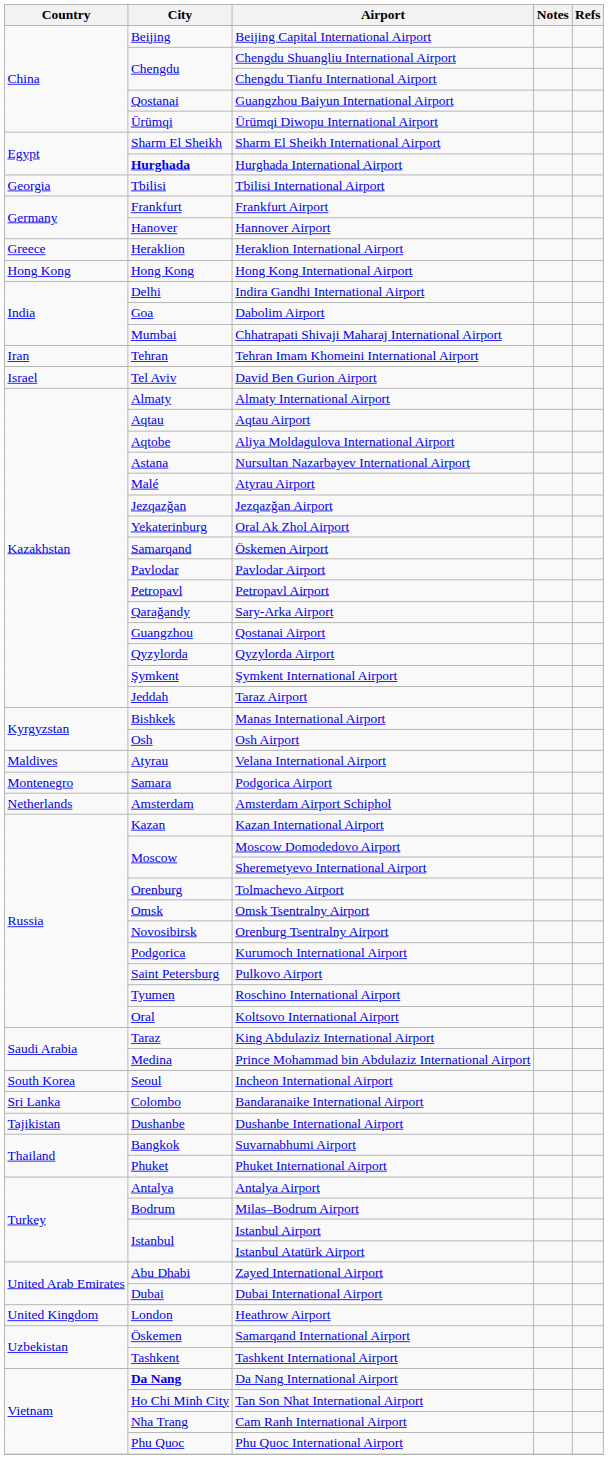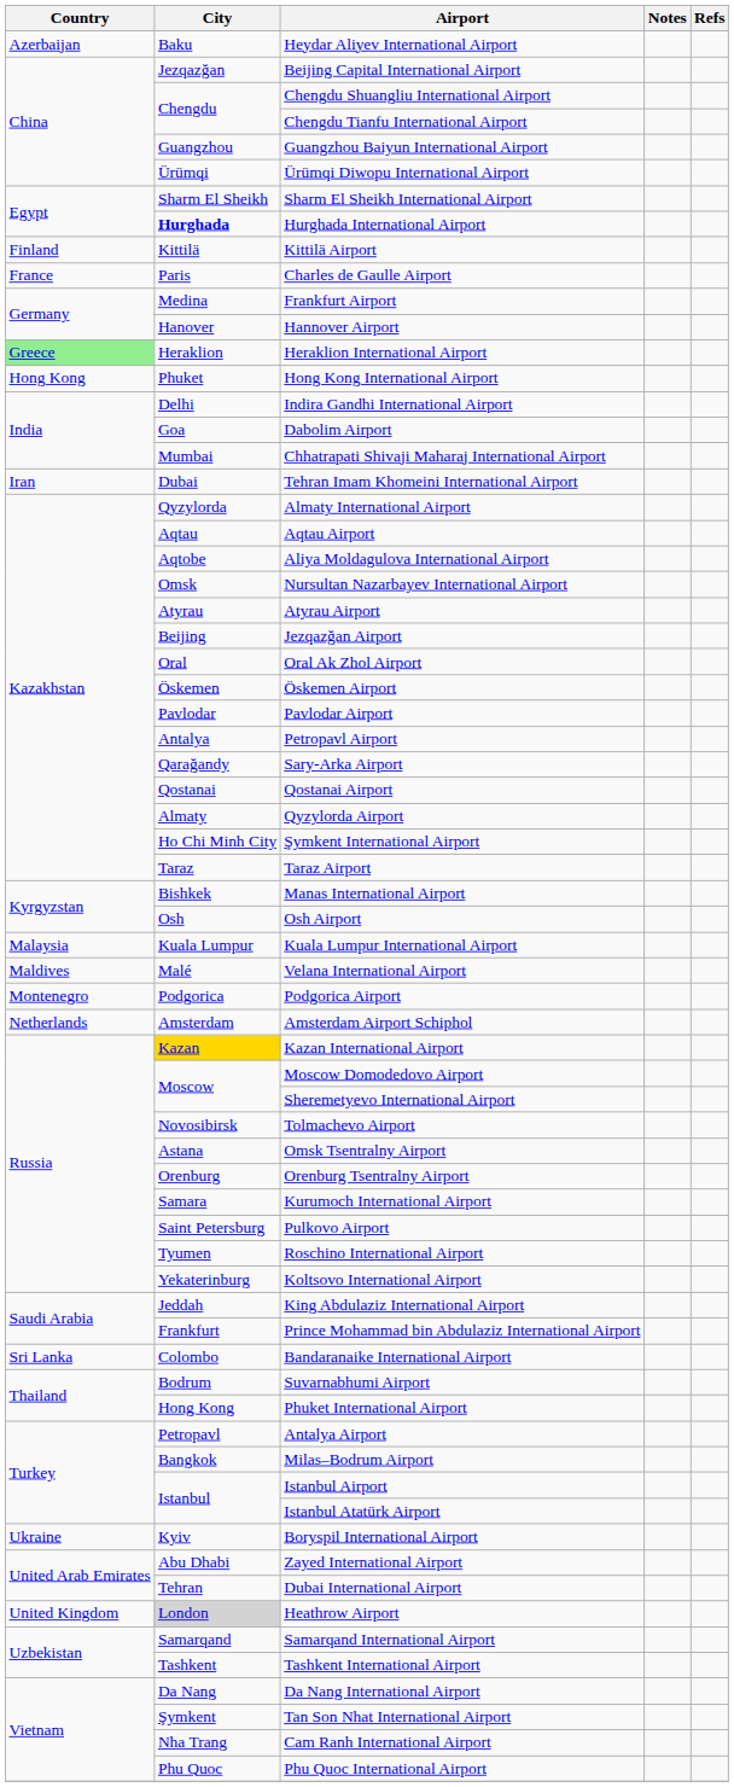 <table class="wikitable sortable">
 <tr>
 <th>Country</th>
 <th>City</th>
 <th>Airport</th>
 <th>Notes</th>
 <th class="unsortable">Refs</th>
 </tr>
 <tr>
+<td><a href='#'>Azerbaijan</a></td>
+<td><a href='#'>Baku</a></td>
+<td><a href='#'>Heydar Aliyev International Airport</a></td>
+<td align=center></td>
+<td align=center></td>
+</tr>
+<tr>
 <td rowspan="5"><a href='#'>China</a></td>
-<td><a href='#'>Beijing</a></td>
+<td><a href='#'>Jezqazğan</a></td>
 <td><a href='#'>Beijing Capital International Airport</a></td>
 <td align=center></td>
 <td align=center></td>
 </tr>
 <tr>
 <td rowspan="2"><a href='#'>Chengdu</a></td>
 <td><a href='#'>Chengdu Shuangliu International Airport</a></td>
 <td></td>
 <td align=center></td>
 </tr>
 <tr>
 <td><a href='#'>Chengdu Tianfu International Airport</a></td>
 <td></td>
 <td align=center></td>
 </tr>
 <tr>
-<td><a href='#'>Qostanai</a></td>
+<td><a href='#'>Guangzhou</a></td>
 <td><a href='#'>Guangzhou Baiyun International Airport</a></td>
 <td align=center></td>
 <td align=center></td>
 </tr>
 <tr>
 <td><a href='#'>Ürümqi</a></td>
 <td><a href='#'>Ürümqi Diwopu International Airport</a></td>
 <td aling=center></td>
 <td align=center></td>
 </tr>
 <tr>
 <td rowspan="2"><a href='#'>Egypt</a></td>
 <td><a href='#'>Sharm El Sheikh</a></td>
 <td><a href='#'>Sharm El Sheikh International Airport</a></td>
 <td></td>
 <td align=center></td>
 </tr>
 <tr>
 <td><strong><a href='#'>Hurghada</a></strong></td>
 <td><a href='#'>Hurghada International Airport</a></td>
 <td></td>
 <td align=center></td>
 </tr>
 <tr>
-<td><a href='#'>Georgia</a></td>
-<td><a href='#'>Tbilisi</a></td>
-<td><a href='#'>Tbilisi International Airport</a></td>
+<td><a href='#'>Finland</a></td>
+<td><a href='#'>Kittilä</a></td>
+<td><a href='#'>Kittilä Airport</a></td>
+<td></td>
 <td align=center></td>
+</tr>
+<tr>
+<td><a href='#'>France</a></td>
+<td><a href='#'>Paris</a></td>
+<td><a href='#'>Charles de Gaulle Airport</a></td>
+<td></td>
 <td align=center></td>
 </tr>
 <tr>
 <td rowspan="2"><a href='#'>Germany</a></td>
-<td><a href='#'>Frankfurt</a></td>
+<td><a href='#'>Medina</a></td>
 <td><a href='#'>Frankfurt Airport</a></td>
 <td align=center></td>
 <td align=center></td>
 </tr>
 <tr>
 <td><a href='#'>Hanover</a></td>
 <td><a href='#'>Hannover Airport</a></td>
 <td></td>
 <td align=center></td>
 </tr>
 <tr>
-<td><a href='#'>Greece</a></td>
+<td style="background: lightgreen;"><a href='#'>Greece</a></td>
 <td><a href='#'>Heraklion</a></td>
 <td><a href='#'>Heraklion International Airport</a></td>
 <td></td>
 <td align=center></td>
 </tr>
 <tr>
 <td><a href='#'>Hong Kong</a></td>
-<td><a href='#'>Hong Kong</a></td>
+<td><a href='#'>Phuket</a></td>
 <td><a href='#'>Hong Kong International Airport</a></td>
 <td></td>
 <td align=center></td>
 </tr>
 <tr>
 <td rowspan="3"><a href='#'>India</a></td>
 <td><a href='#'>Delhi</a></td>
 <td><a href='#'>Indira Gandhi International Airport</a></td>
 <td align=center></td>
 <td align=center></td>
 </tr>
 <tr>
 <td><a href='#'>Goa</a></td>
 <td><a href='#'>Dabolim Airport</a></td>
 <td></td>
 <td align=center></td>
 </tr>
 <tr>
 <td><a href='#'>Mumbai</a></td>
 <td><a href='#'>Chhatrapati Shivaji Maharaj International Airport</a></td>
 <td></td>
 <td align=center></td>
 </tr>
 <tr>
 <td><a href='#'>Iran</a></td>
-<td><a href='#'>Tehran</a></td>
+<td><a href='#'>Dubai</a></td>
 <td><a href='#'>Tehran Imam Khomeini International Airport</a></td>
 <td></td>
 <td align=center></td>
 </tr>
 <tr>
-<td><a href='#'>Israel</a></td>
-<td><a href='#'>Tel Aviv</a></td>
-<td><a href='#'>David Ben Gurion Airport</a></td>
-<td></td>
-<td align=center></td>
-</tr>
-<tr>
 <td rowspan="15"><a href='#'>Kazakhstan</a></td>
-<td><a href='#'>Almaty</a></td>
+<td><a href='#'>Qyzylorda</a></td>
 <td><a href='#'>Almaty International Airport</a></td>
 <td></td>
 <td align=center></td>
 </tr>
 <tr>
 <td><a href='#'>Aqtau</a></td>
 <td><a href='#'>Aqtau Airport</a></td>
 <td align=center></td>
 <td align=center></td>
 </tr>
 <tr>
 <td><a href='#'>Aqtobe</a></td>
 <td><a href='#'>Aliya Moldagulova International Airport</a></td>
 <td align=center></td>
 <td align=center></td>
 </tr>
 <tr>
-<td><a href='#'>Astana</a></td>
+<td><a href='#'>Omsk</a></td>
 <td><a href='#'>Nursultan Nazarbayev International Airport</a></td>
 <td></td>
 <td align=center></td>
 </tr>
 <tr>
-<td><a href='#'>Malé</a></td>
+<td><a href='#'>Atyrau</a></td>
 <td><a href='#'>Atyrau Airport</a></td>
 <td></td>
 <td align=center></td>
 </tr>
 <tr>
-<td><a href='#'>Jezqazğan</a></td>
+<td><a href='#'>Beijing</a></td>
 <td><a href='#'>Jezqazğan Airport</a></td>
 <td></td>
 <td align=center></td>
 </tr>
 <tr>
-<td><a href='#'>Yekaterinburg</a></td>
+<td><a href='#'>Oral</a></td>
 <td><a href='#'>Oral Ak Zhol Airport</a></td>
 <td align=center></td>
 <td align=center></td>
 </tr>
 <tr>
-<td><a href='#'>Samarqand</a></td>
+<td><a href='#'>Öskemen</a></td>
 <td><a href='#'>Öskemen Airport</a></td>
 <td align=center></td>
 <td align=center></td>
 </tr>
 <tr>
 <td><a href='#'>Pavlodar</a></td>
 <td><a href='#'>Pavlodar Airport</a></td>
 <td></td>
 <td align=center></td>
 </tr>
 <tr>
-<td><a href='#'>Petropavl</a></td>
+<td><a href='#'>Antalya</a></td>
 <td><a href='#'>Petropavl Airport</a></td>
 <td></td>
 <td align=center></td>
 </tr>
 <tr>
 <td><a href='#'>Qarağandy</a></td>
 <td><a href='#'>Sary-Arka Airport</a></td>
 <td></td>
 <td align=center></td>
 </tr>
 <tr>
-<td><a href='#'>Guangzhou</a></td>
+<td><a href='#'>Qostanai</a></td>
 <td><a href='#'>Qostanai Airport</a></td>
 <td></td>
 <td align=center></td>
 </tr>
 <tr>
-<td><a href='#'>Qyzylorda</a></td>
+<td><a href='#'>Almaty</a></td>
 <td><a href='#'>Qyzylorda Airport</a></td>
 <td align=center></td>
 <td align=center></td>
 </tr>
 <tr>
-<td><a href='#'>Şymkent</a></td>
+<td><a href='#'>Ho Chi Minh City</a></td>
 <td><a href='#'>Şymkent International Airport</a></td>
 <td align=center></td>
 <td align=center></td>
 </tr>
 <tr>
-<td><a href='#'>Jeddah</a></td>
+<td><a href='#'>Taraz</a></td>
 <td><a href='#'>Taraz Airport</a></td>
 <td></td>
 <td align=center></td>
 </tr>
 <tr>
 <td rowspan="2"><a href='#'>Kyrgyzstan</a></td>
 <td><a href='#'>Bishkek</a></td>
 <td><a href='#'>Manas International Airport</a></td>
 <td align=center></td>
 <td align=center></td>
 </tr>
 <tr>
 <td><a href='#'>Osh</a></td>
 <td><a href='#'>Osh Airport</a></td>
 <td></td>
 <td align=center></td>
 </tr>
 <tr>
+<td><a href='#'>Malaysia</a></td>
+<td><a href='#'>Kuala Lumpur</a></td>
+<td><a href='#'>Kuala Lumpur International Airport</a></td>
+<td></td>
+<td align=center></td>
+</tr>
+<tr>
 <td><a href='#'>Maldives</a></td>
-<td><a href='#'>Atyrau</a></td>
+<td><a href='#'>Malé</a></td>
 <td><a href='#'>Velana International Airport</a></td>
 <td align=center></td>
 <td align=center></td>
 </tr>
 <tr>
 <td><a href='#'>Montenegro</a></td>
-<td><a href='#'>Samara</a></td>
+<td><a href='#'>Podgorica</a></td>
 <td><a href='#'>Podgorica Airport</a></td>
 <td></td>
 <td align=center></td>
 </tr>
 <tr>
 <td><a href='#'>Netherlands</a></td>
 <td><a href='#'>Amsterdam</a></td>
 <td><a href='#'>Amsterdam Airport Schiphol</a></td>
 <td align=center></td>
 <td align=center></td>
 </tr>
 <tr>
 <td rowspan="10"><a href='#'>Russia</a></td>
-<td><a href='#'>Kazan</a></td>
+<td style="background: gold;"><a href='#'>Kazan</a></td>
 <td><a href='#'>Kazan International Airport</a></td>
 <td></td>
 <td align=center></td>
 </tr>
 <tr>
 <td rowspan="2"><a href='#'>Moscow</a></td>
 <td><a href='#'>Moscow Domodedovo Airport</a></td>
 <td></td>
 <td align=center></td>
 </tr>
 <tr>
 <td><a href='#'>Sheremetyevo International Airport</a></td>
 <td></td>
 <td align=center></td>
 </tr>
 <tr>
-<td><a href='#'>Orenburg</a></td>
+<td><a href='#'>Novosibirsk</a></td>
 <td><a href='#'>Tolmachevo Airport</a></td>
 <td></td>
 <td align=center></td>
 </tr>
 <tr>
-<td><a href='#'>Omsk</a></td>
+<td><a href='#'>Astana</a></td>
 <td><a href='#'>Omsk Tsentralny Airport</a></td>
 <td></td>
 <td align=center></td>
 </tr>
 <tr>
-<td><a href='#'>Novosibirsk</a></td>
+<td><a href='#'>Orenburg</a></td>
 <td><a href='#'>Orenburg Tsentralny Airport</a></td>
 <td></td>
 <td align=center></td>
 </tr>
 <tr>
-<td><a href='#'>Podgorica</a></td>
+<td><a href='#'>Samara</a></td>
 <td><a href='#'>Kurumoch International Airport</a></td>
 <td></td>
 <td align=center></td>
 </tr>
 <tr>
 <td><a href='#'>Saint Petersburg</a></td>
 <td><a href='#'>Pulkovo Airport</a></td>
 <td></td>
 <td align=center></td>
 </tr>
 <tr>
 <td><a href='#'>Tyumen</a></td>
 <td><a href='#'>Roschino International Airport</a></td>
 <td></td>
 <td align=center></td>
 </tr>
 <tr>
-<td><a href='#'>Oral</a></td>
+<td><a href='#'>Yekaterinburg</a></td>
 <td><a href='#'>Koltsovo International Airport</a></td>
 <td></td>
 <td align=center></td>
 </tr>
 <tr>
 <td rowspan="2"><a href='#'>Saudi Arabia</a></td>
-<td><a href='#'>Taraz</a></td>
+<td><a href='#'>Jeddah</a></td>
 <td><a href='#'>King Abdulaziz International Airport</a></td>
 <td align=center></td>
 <td align=center></td>
 </tr>
 <tr>
-<td><a href='#'>Medina</a></td>
+<td><a href='#'>Frankfurt</a></td>
 <td><a href='#'>Prince Mohammad bin Abdulaziz International Airport</a></td>
-<td align=center></td>
-<td align=center></td>
-</tr>
-<tr>
-<td><a href='#'>South Korea</a></td>
-<td><a href='#'>Seoul</a></td>
-<td><a href='#'>Incheon International Airport</a></td>
 <td align=center></td>
 <td align=center></td>
 </tr>
 <tr>
 <td><a href='#'>Sri Lanka</a></td>
 <td><a href='#'>Colombo</a></td>
 <td><a href='#'>Bandaranaike International Airport</a></td>
 <td></td>
 <td align=center></td>
 </tr>
 <tr>
-<td><a href='#'>Tajikistan</a></td>
-<td><a href='#'>Dushanbe</a></td>
-<td><a href='#'>Dushanbe International Airport</a></td>
-<td align=center></td>
-<td align=center></td>
-</tr>
-<tr>
 <td rowspan="2"><a href='#'>Thailand</a></td>
-<td><a href='#'>Bangkok</a></td>
+<td><a href='#'>Bodrum</a></td>
 <td><a href='#'>Suvarnabhumi Airport</a></td>
 <td align=center></td>
 <td align=center></td>
 </tr>
 <tr>
-<td><a href='#'>Phuket</a></td>
+<td><a href='#'>Hong Kong</a></td>
 <td><a href='#'>Phuket International Airport</a></td>
 <td align=center></td>
 <td align=center></td>
 </tr>
 <tr>
 <td rowspan="4"><a href='#'>Turkey</a></td>
-<td><a href='#'>Antalya</a></td>
+<td><a href='#'>Petropavl</a></td>
 <td><a href='#'>Antalya Airport</a></td>
 <td align=center></td>
 <td align=center></td>
 </tr>
 <tr>
-<td><a href='#'>Bodrum</a></td>
+<td><a href='#'>Bangkok</a></td>
 <td><a href='#'>Milas–Bodrum Airport</a></td>
 <td></td>
 <td align=center></td>
 </tr>
 <tr>
 <td rowspan="2"><a href='#'>Istanbul</a></td>
 <td><a href='#'>Istanbul Airport</a></td>
 <td align=center></td>
 <td align=center></td>
 </tr>
 <tr>
 <td><a href='#'>Istanbul Atatürk Airport</a></td>
 <td></td>
 <td align=center></td>
 </tr>
 <tr>
+<td><a href='#'>Ukraine</a></td>
+<td><a href='#'>Kyiv</a></td>
+<td><a href='#'>Boryspil International Airport</a></td>
+<td></td>
+<td align=center></td>
+</tr>
+<tr>
 <td rowspan="2"><a href='#'>United Arab Emirates</a></td>
 <td><a href='#'>Abu Dhabi</a></td>
 <td><a href='#'>Zayed International Airport</a></td>
 <td align=center></td>
 <td align=center></td>
 </tr>
 <tr>
-<td><a href='#'>Dubai</a></td>
+<td><a href='#'>Tehran</a></td>
 <td><a href='#'>Dubai International Airport</a></td>
 <td align=center></td>
 <td align=center></td>
 </tr>
 <tr>
 <td><a href='#'>United Kingdom</a></td>
-<td><a href='#'>London</a></td>
+<td style="background: lightgrey;"><a href='#'>London</a></td>
 <td><a href='#'>Heathrow Airport</a></td>
 <td align=center></td>
 <td align=center></td>
 </tr>
 <tr>
 <td rowspan="2"><a href='#'>Uzbekistan</a></td>
-<td><a href='#'>Öskemen</a></td>
+<td><a href='#'>Samarqand</a></td>
 <td><a href='#'>Samarqand International Airport</a></td>
 <td></td>
 <td align=center></td>
 </tr>
 <tr>
 <td><a href='#'>Tashkent</a></td>
 <td><a href='#'>Tashkent International Airport</a></td>
 <td align=center></td>
 <td align=center></td>
 </tr>
 <tr>
 <td rowspan="4"><a href='#'>Vietnam</a></td>
-<td><strong><a href='#'>Da Nang</a></strong></td>
+<td><a href='#'>Da Nang</a></td>
 <td><a href='#'>Da Nang International Airport</a></td>
 <td></td>
 <td align=center></td>
 </tr>
 <tr>
-<td><a href='#'>Ho Chi Minh City</a></td>
+<td><a href='#'>Şymkent</a></td>
 <td><a href='#'>Tan Son Nhat International Airport</a></td>
 <td></td>
 <td align=center></td>
 </tr>
 <tr>
 <td><a href='#'>Nha Trang</a></td>
 <td><a href='#'>Cam Ranh International Airport</a></td>
 <td></td>
 <td align=center></td>
 </tr>
 <tr>
 <td><a href='#'>Phu Quoc</a></td>
 <td><a href='#'>Phu Quoc International Airport</a></td>
 <td align=center></td>
 <td align=center></td>
 </tr>
 <tr>
 </tr>
 </table>
